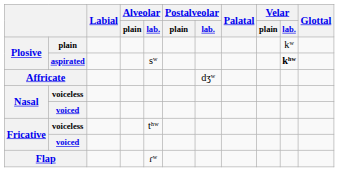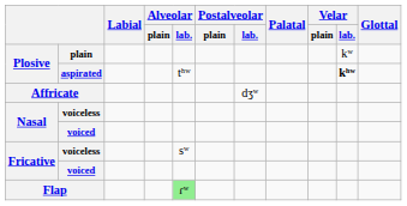 <table class="wikitable" style="text-align:center">
 <tr>
 <th colspan="2" rowspan="2"></th>
 <th rowspan="2"><a href='#'>Labial</a></th>
 <th colspan="2"><a href='#'>Alveolar</a></th>
 <th colspan="2"><a href='#'>Postalveolar</a></th>
 <th rowspan="2"><a href='#'>Palatal</a></th>
 <th colspan="2"><a href='#'>Velar</a></th>
 <th rowspan="2"><a href='#'>Glottal</a></th>
 </tr>
 <tr>
 <th><small>plain</small></th>
 <th><small><a href='#'>lab.</a></small></th>
 <th><small>plain</small></th>
 <th><small><a href='#'>lab.</a></small></th>
 <th><small>plain</small></th>
 <th><small><a href='#'>lab.</a></small></th>
 </tr>
 <tr>
 <th rowspan="2"><a href='#'>Plosive</a></th>
 <th><small>plain</small></th>
 <td></td>
 <td></td>
 <td></td>
 <td></td>
 <td></td>
 <td></td>
 <td></td>
 <td>kʷ</td>
 <td></td>
 </tr>
 <tr>
 <th><a href='#'><small>aspirated</small></a></th>
 <td></td>
 <td></td>
-<td>sʷ</td>
+<td>tʰʷ</td>
 <td></td>
 <td></td>
 <td></td>
 <td></td>
 <td><strong>kʰʷ</strong></td>
 <td></td>
 </tr>
 <tr>
 <th colspan="2"><a href='#'>Affricate</a></th>
 <td></td>
 <td></td>
 <td></td>
 <td></td>
 <td>dʒʷ</td>
 <td></td>
 <td></td>
 <td></td>
 <td></td>
 </tr>
 <tr>
 <th rowspan="2"><a href='#'>Nasal</a></th>
 <th><small>voiceless</small></th>
 <td></td>
 <td></td>
 <td></td>
 <td></td>
 <td></td>
 <td></td>
 <td></td>
 <td></td>
 <td></td>
 </tr>
 <tr>
 <th><a href='#'><small>voiced</small></a></th>
 <td></td>
 <td></td>
 <td></td>
 <td></td>
 <td></td>
 <td></td>
 <td></td>
 <td></td>
 <td></td>
 </tr>
 <tr>
 <th rowspan="2"><a href='#'>Fricative</a></th>
 <th><small>voiceless</small></th>
 <td></td>
 <td></td>
-<td>tʰʷ</td>
+<td>sʷ</td>
 <td></td>
 <td></td>
 <td></td>
 <td></td>
 <td></td>
 <td></td>
 </tr>
 <tr>
 <th><a href='#'><small>voiced</small></a></th>
 <td></td>
 <td></td>
 <td></td>
 <td></td>
 <td></td>
 <td></td>
 <td></td>
 <td></td>
 <td></td>
 </tr>
 <tr>
 <th colspan="2"><a href='#'>Flap</a></th>
 <td></td>
 <td></td>
-<td>ɾʷ</td>
+<td style="background: lightgreen;">ɾʷ</td>
 <td></td>
 <td></td>
 <td></td>
 <td></td>
 <td></td>
 <td></td>
 </tr>
 </table>
